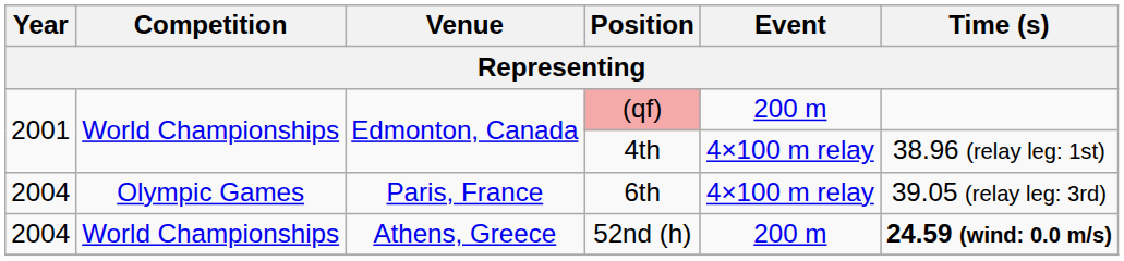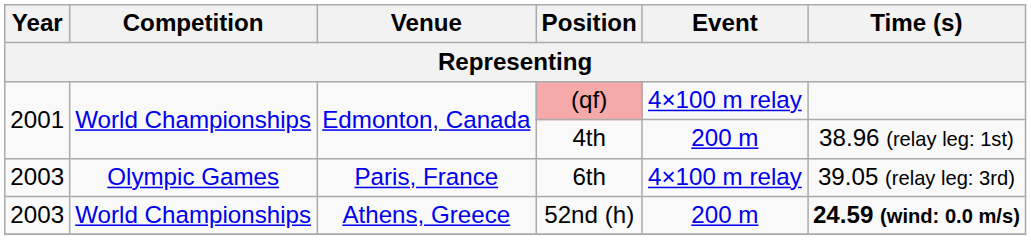 <table class="wikitable sortable" style=text-align:center>
 <tr>
 <th>Year</th>
 <th>Competition</th>
 <th>Venue</th>
 <th>Position</th>
 <th>Event</th>
 <th>Time (s)</th>
 </tr>
 <tr>
 <th colspan="6">Representing </th>
 </tr>
 <tr>
 <td rowspan=2>2001</td>
 <td rowspan=2><a href='#'>World Championships</a></td>
 <td rowspan=2><a href='#'>Edmonton, Canada</a></td>
 <td bgcolor=f5a9a9> (qf)</td>
-<td><a href='#'>200 m</a></td>
+<td><a href='#'>4×100 m relay</a></td>
 <td></td>
 </tr>
 <tr>
 <td>4th</td>
-<td><a href='#'>4×100 m relay</a></td>
+<td><a href='#'>200 m</a></td>
 <td>38.96 <small>(relay leg: 1st)</small></td>
 </tr>
 <tr>
-<td>2004</td>
+<td>2003</td>
 <td><a href='#'>Olympic Games</a></td>
 <td><a href='#'>Paris, France</a></td>
 <td>6th</td>
 <td><a href='#'>4×100 m relay</a></td>
 <td>39.05 <small>(relay leg: 3rd)</small></td>
 </tr>
 <tr>
-<td>2004</td>
+<td>2003</td>
 <td><a href='#'>World Championships</a></td>
 <td><a href='#'>Athens, Greece</a></td>
 <td>52nd (h)</td>
 <td><a href='#'>200 m</a></td>
 <td><strong>24.59 <small>(wind: 0.0 m/s)</small></strong></td>
 </tr>
 <tr>
 </tr>
 </table>
